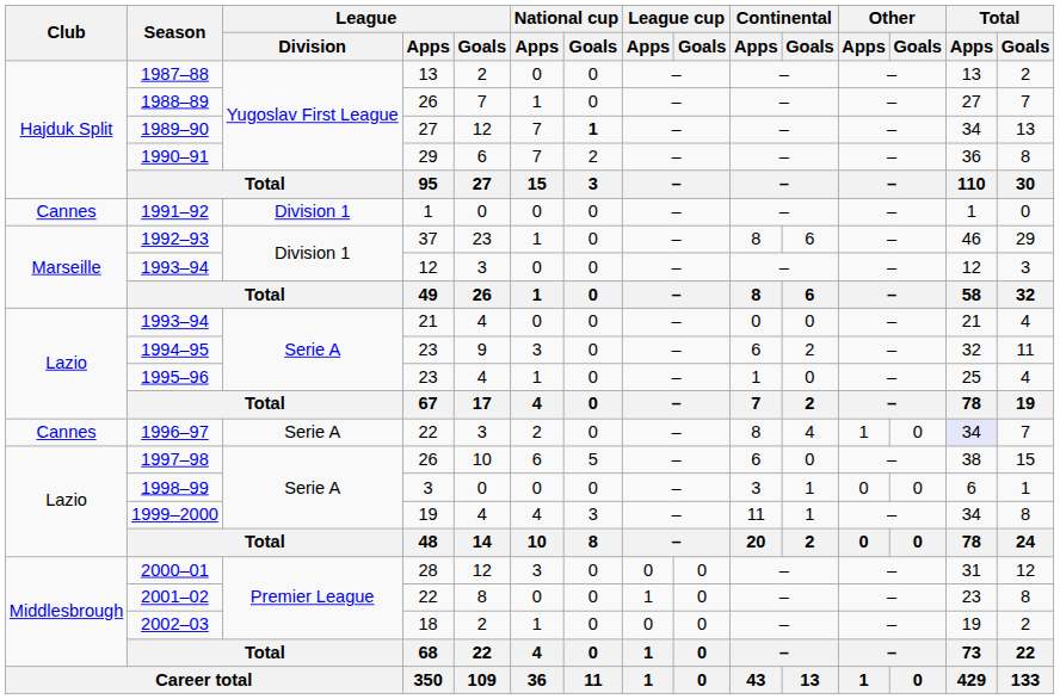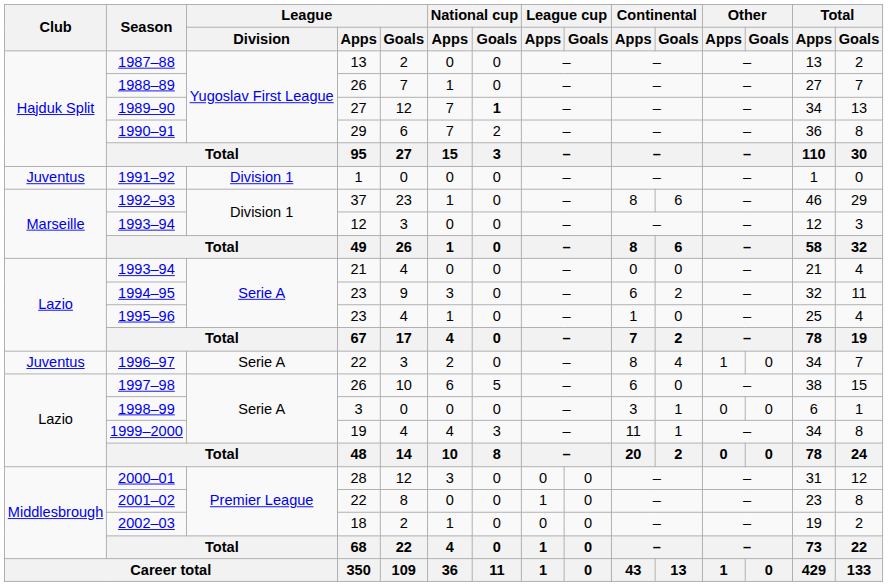 <table class="wikitable" style="text-align:center">
 <tr>
 <th rowspan="2">Club</th>
 <th rowspan="2">Season</th>
 <th colspan="3">League</th>
 <th colspan="2">National cup</th>
 <th colspan="2">League cup</th>
 <th colspan="2">Continental</th>
 <th colspan="2">Other</th>
 <th colspan="2">Total</th>
 </tr>
 <tr>
 <th>Division</th>
 <th>Apps</th>
 <th>Goals</th>
 <th>Apps</th>
 <th>Goals</th>
 <th>Apps</th>
 <th>Goals</th>
 <th>Apps</th>
 <th>Goals</th>
 <th>Apps</th>
 <th>Goals</th>
 <th>Apps</th>
 <th>Goals</th>
 </tr>
 <tr>
 <td rowspan="5"><a href='#'>Hajduk Split</a></td>
 <td><a href='#'>1987–88</a></td>
 <td rowspan="4"><a href='#'>Yugoslav First League</a></td>
 <td>13</td>
 <td>2</td>
 <td>0</td>
 <td>0</td>
 <td colspan="2">–</td>
 <td colspan="2">–</td>
 <td colspan="2">–</td>
 <td>13</td>
 <td>2</td>
 </tr>
 <tr>
 <td><a href='#'>1988–89</a></td>
 <td>26</td>
 <td>7</td>
 <td>1</td>
 <td>0</td>
 <td colspan="2">–</td>
 <td colspan="2">–</td>
 <td colspan="2">–</td>
 <td>27</td>
 <td>7</td>
 </tr>
 <tr>
 <td><a href='#'>1989–90</a></td>
 <td>27</td>
 <td>12</td>
 <td>7</td>
 <td><strong>1</strong></td>
 <td colspan="2">–</td>
 <td colspan="2">–</td>
 <td colspan="2">–</td>
 <td>34</td>
 <td>13</td>
 </tr>
 <tr>
 <td><a href='#'>1990–91</a></td>
 <td>29</td>
 <td>6</td>
 <td>7</td>
 <td>2</td>
 <td colspan="2">–</td>
 <td colspan="2">–</td>
 <td colspan="2">–</td>
 <td>36</td>
 <td>8</td>
 </tr>
 <tr>
 <th colspan="2">Total</th>
 <th>95</th>
 <th>27</th>
 <th>15</th>
 <th>3</th>
 <th colspan="2">–</th>
 <th colspan="2">–</th>
 <th colspan="2">–</th>
 <th>110</th>
 <th>30</th>
 </tr>
 <tr>
-<td><a href='#'>Cannes</a></td>
+<td><a href='#'>Juventus</a></td>
 <td><a href='#'>1991–92</a></td>
 <td><a href='#'>Division 1</a></td>
 <td>1</td>
 <td>0</td>
 <td>0</td>
 <td>0</td>
 <td colspan="2">–</td>
 <td colspan="2">–</td>
 <td colspan="2">–</td>
 <td>1</td>
 <td>0</td>
 </tr>
 <tr>
 <td rowspan="3"><a href='#'>Marseille</a></td>
 <td><a href='#'>1992–93</a></td>
 <td rowspan="2">Division 1</td>
 <td>37</td>
 <td>23</td>
 <td>1</td>
 <td>0</td>
 <td colspan="2">–</td>
 <td>8</td>
 <td>6</td>
 <td colspan="2">–</td>
 <td>46</td>
 <td>29</td>
 </tr>
 <tr>
 <td><a href='#'>1993–94</a></td>
 <td>12</td>
 <td>3</td>
 <td>0</td>
 <td>0</td>
 <td colspan="2">–</td>
 <td colspan="2">–</td>
 <td colspan="2">–</td>
 <td>12</td>
 <td>3</td>
 </tr>
 <tr>
 <th colspan="2">Total</th>
 <th>49</th>
 <th>26</th>
 <th>1</th>
 <th>0</th>
 <th colspan="2">–</th>
 <th>8</th>
 <th>6</th>
 <th colspan="2">–</th>
 <th>58</th>
 <th>32</th>
 </tr>
 <tr>
 <td rowspan="4"><a href='#'>Lazio</a></td>
 <td><a href='#'>1993–94</a></td>
 <td rowspan="3"><a href='#'>Serie A</a></td>
 <td>21</td>
 <td>4</td>
 <td>0</td>
 <td>0</td>
 <td colspan="2">–</td>
 <td>0</td>
 <td>0</td>
 <td colspan="2">–</td>
 <td>21</td>
 <td>4</td>
 </tr>
 <tr>
 <td><a href='#'>1994–95</a></td>
 <td>23</td>
 <td>9</td>
 <td>3</td>
 <td>0</td>
 <td colspan="2">–</td>
 <td>6</td>
 <td>2</td>
 <td colspan="2">–</td>
 <td>32</td>
 <td>11</td>
 </tr>
 <tr>
 <td><a href='#'>1995–96</a></td>
 <td>23</td>
 <td>4</td>
 <td>1</td>
 <td>0</td>
 <td colspan="2">–</td>
 <td>1</td>
 <td>0</td>
 <td colspan="2">–</td>
 <td>25</td>
 <td>4</td>
 </tr>
 <tr>
 <th colspan="2">Total</th>
 <th>67</th>
 <th>17</th>
 <th>4</th>
 <th>0</th>
 <th colspan="2">–</th>
 <th>7</th>
 <th>2</th>
 <th colspan="2">–</th>
 <th>78</th>
 <th>19</th>
 </tr>
 <tr>
-<td><a href='#'>Cannes</a></td>
+<td><a href='#'>Juventus</a></td>
 <td><a href='#'>1996–97</a></td>
 <td>Serie A</td>
 <td>22</td>
 <td>3</td>
 <td>2</td>
 <td>0</td>
 <td colspan="2">–</td>
 <td>8</td>
 <td>4</td>
 <td>1</td>
 <td>0</td>
-<td style="background: lavender;">34</td>
+<td>34</td>
 <td>7</td>
 </tr>
 <tr>
 <td rowspan="4">Lazio</td>
 <td><a href='#'>1997–98</a></td>
 <td rowspan="3">Serie A</td>
 <td>26</td>
 <td>10</td>
 <td>6</td>
 <td>5</td>
 <td colspan="2">–</td>
 <td>6</td>
 <td>0</td>
 <td colspan="2">–</td>
 <td>38</td>
 <td>15</td>
 </tr>
 <tr>
 <td><a href='#'>1998–99</a></td>
 <td>3</td>
 <td>0</td>
 <td>0</td>
 <td>0</td>
 <td colspan="2">–</td>
 <td>3</td>
 <td>1</td>
 <td>0</td>
 <td>0</td>
 <td>6</td>
 <td>1</td>
 </tr>
 <tr>
 <td><a href='#'>1999–2000</a></td>
 <td>19</td>
 <td>4</td>
 <td>4</td>
 <td>3</td>
 <td colspan="2">–</td>
 <td>11</td>
 <td>1</td>
 <td colspan="2">–</td>
 <td>34</td>
 <td>8</td>
 </tr>
 <tr>
 <th colspan="2">Total</th>
 <th>48</th>
 <th>14</th>
 <th>10</th>
 <th>8</th>
 <th colspan="2">–</th>
 <th>20</th>
 <th>2</th>
 <th>0</th>
 <th>0</th>
 <th>78</th>
 <th>24</th>
 </tr>
 <tr>
 <td rowspan="4"><a href='#'>Middlesbrough</a></td>
 <td><a href='#'>2000–01</a></td>
 <td rowspan="3"><a href='#'>Premier League</a></td>
 <td>28</td>
 <td>12</td>
 <td>3</td>
 <td>0</td>
 <td>0</td>
 <td>0</td>
 <td colspan="2">–</td>
 <td colspan="2">–</td>
 <td>31</td>
 <td>12</td>
 </tr>
 <tr>
 <td><a href='#'>2001–02</a></td>
 <td>22</td>
 <td>8</td>
 <td>0</td>
 <td>0</td>
 <td>1</td>
 <td>0</td>
 <td colspan="2">–</td>
 <td colspan="2">–</td>
 <td>23</td>
 <td>8</td>
 </tr>
 <tr>
 <td><a href='#'>2002–03</a></td>
 <td>18</td>
 <td>2</td>
 <td>1</td>
 <td>0</td>
 <td>0</td>
 <td>0</td>
 <td colspan="2">–</td>
 <td colspan="2">–</td>
 <td>19</td>
 <td>2</td>
 </tr>
 <tr>
 <th colspan="2">Total</th>
 <th>68</th>
 <th>22</th>
 <th>4</th>
 <th>0</th>
 <th>1</th>
 <th>0</th>
 <th colspan="2">–</th>
 <th colspan="2">–</th>
 <th>73</th>
 <th>22</th>
 </tr>
 <tr>
 <th colspan="3">Career total</th>
 <th>350</th>
 <th>109</th>
 <th>36</th>
 <th>11</th>
 <th>1</th>
 <th>0</th>
 <th>43</th>
 <th>13</th>
 <th>1</th>
 <th>0</th>
 <th>429</th>
 <th>133</th>
 </tr>
 </table>
